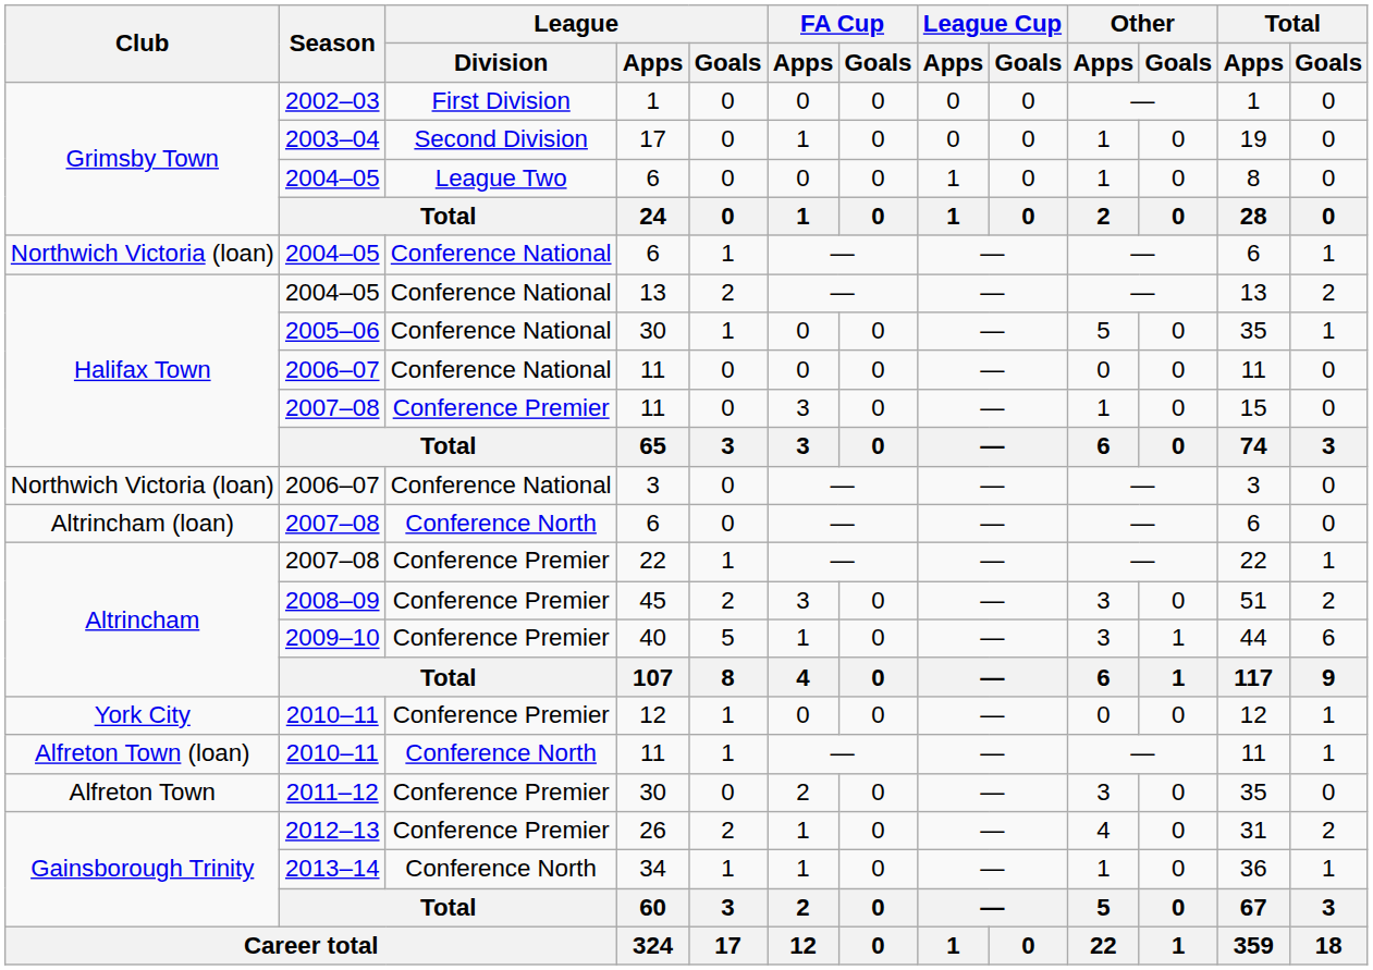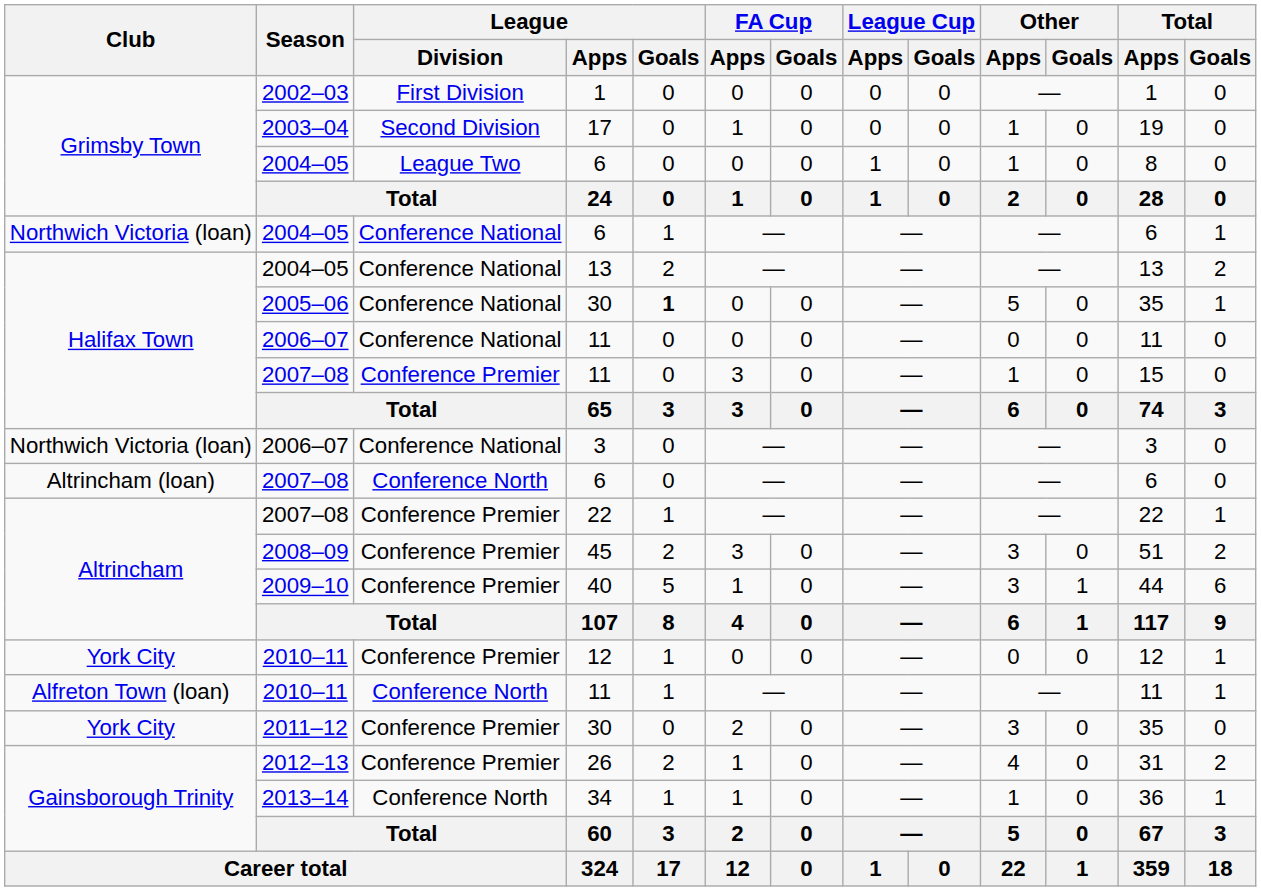 <table class=wikitable style=text-align:center>
 <tr>
 <th rowspan=2>Club</th>
 <th rowspan=2>Season</th>
 <th colspan=3>League</th>
 <th colspan=2><a href='#'>FA Cup</a></th>
 <th colspan=2><a href='#'>League Cup</a></th>
 <th colspan=2>Other</th>
 <th colspan=2>Total</th>
 </tr>
 <tr>
 <th>Division</th>
 <th>Apps</th>
 <th>Goals</th>
 <th>Apps</th>
 <th>Goals</th>
 <th>Apps</th>
 <th>Goals</th>
 <th>Apps</th>
 <th>Goals</th>
 <th>Apps</th>
 <th>Goals</th>
 </tr>
 <tr>
 <td rowspan=4><a href='#'>Grimsby Town</a></td>
 <td><a href='#'>2002–03</a></td>
 <td><a href='#'>First Division</a></td>
 <td>1</td>
 <td>0</td>
 <td>0</td>
 <td>0</td>
 <td>0</td>
 <td>0</td>
 <td colspan=2>—</td>
 <td>1</td>
 <td>0</td>
 </tr>
 <tr>
 <td><a href='#'>2003–04</a></td>
 <td><a href='#'>Second Division</a></td>
 <td>17</td>
 <td>0</td>
 <td>1</td>
 <td>0</td>
 <td>0</td>
 <td>0</td>
 <td>1</td>
 <td>0</td>
 <td>19</td>
 <td>0</td>
 </tr>
 <tr>
 <td><a href='#'>2004–05</a></td>
 <td><a href='#'>League Two</a></td>
 <td>6</td>
 <td>0</td>
 <td>0</td>
 <td>0</td>
 <td>1</td>
 <td>0</td>
 <td>1</td>
 <td>0</td>
 <td>8</td>
 <td>0</td>
 </tr>
 <tr>
 <th colspan=2>Total</th>
 <th>24</th>
 <th>0</th>
 <th>1</th>
 <th>0</th>
 <th>1</th>
 <th>0</th>
 <th>2</th>
 <th>0</th>
 <th>28</th>
 <th>0</th>
 </tr>
 <tr>
 <td><a href='#'>Northwich Victoria</a> (loan)</td>
 <td><a href='#'>2004–05</a></td>
 <td><a href='#'>Conference National</a></td>
 <td>6</td>
 <td>1</td>
 <td colspan=2>—</td>
 <td colspan=2>—</td>
 <td colspan=2>—</td>
 <td>6</td>
 <td>1</td>
 </tr>
 <tr>
 <td rowspan=5><a href='#'>Halifax Town</a></td>
 <td>2004–05</td>
 <td>Conference National</td>
 <td>13</td>
 <td>2</td>
 <td colspan=2>—</td>
 <td colspan=2>—</td>
 <td colspan=2>—</td>
 <td>13</td>
 <td>2</td>
 </tr>
 <tr>
 <td><a href='#'>2005–06</a></td>
 <td>Conference National</td>
 <td>30</td>
-<td>1</td>
+<td><strong>1</strong></td>
 <td>0</td>
 <td>0</td>
 <td colspan=2>—</td>
 <td>5</td>
 <td>0</td>
 <td>35</td>
 <td>1</td>
 </tr>
 <tr>
 <td><a href='#'>2006–07</a></td>
 <td>Conference National</td>
 <td>11</td>
 <td>0</td>
 <td>0</td>
 <td>0</td>
 <td colspan=2>—</td>
 <td>0</td>
 <td>0</td>
 <td>11</td>
 <td>0</td>
 </tr>
 <tr>
 <td><a href='#'>2007–08</a></td>
 <td><a href='#'>Conference Premier</a></td>
 <td>11</td>
 <td>0</td>
 <td>3</td>
 <td>0</td>
 <td colspan=2>—</td>
 <td>1</td>
 <td>0</td>
 <td>15</td>
 <td>0</td>
 </tr>
 <tr>
 <th colspan=2>Total</th>
 <th>65</th>
 <th>3</th>
 <th>3</th>
 <th>0</th>
 <th colspan=2>—</th>
 <th>6</th>
 <th>0</th>
 <th>74</th>
 <th>3</th>
 </tr>
 <tr>
 <td>Northwich Victoria (loan)</td>
 <td>2006–07</td>
 <td>Conference National</td>
 <td>3</td>
 <td>0</td>
 <td colspan=2>—</td>
 <td colspan=2>—</td>
 <td colspan=2>—</td>
 <td>3</td>
 <td>0</td>
 </tr>
 <tr>
 <td>Altrincham (loan)</td>
 <td><a href='#'>2007–08</a></td>
 <td><a href='#'>Conference North</a></td>
 <td>6</td>
 <td>0</td>
 <td colspan=2>—</td>
 <td colspan=2>—</td>
 <td colspan=2>—</td>
 <td>6</td>
 <td>0</td>
 </tr>
 <tr>
 <td rowspan=4><a href='#'>Altrincham</a></td>
 <td>2007–08</td>
 <td>Conference Premier</td>
 <td>22</td>
 <td>1</td>
 <td colspan=2>—</td>
 <td colspan=2>—</td>
 <td colspan=2>—</td>
 <td>22</td>
 <td>1</td>
 </tr>
 <tr>
 <td><a href='#'>2008–09</a></td>
 <td>Conference Premier</td>
 <td>45</td>
 <td>2</td>
 <td>3</td>
 <td>0</td>
 <td colspan=2>—</td>
 <td>3</td>
 <td>0</td>
 <td>51</td>
 <td>2</td>
 </tr>
 <tr>
 <td><a href='#'>2009–10</a></td>
 <td>Conference Premier</td>
 <td>40</td>
 <td>5</td>
 <td>1</td>
 <td>0</td>
 <td colspan=2>—</td>
 <td>3</td>
 <td>1</td>
 <td>44</td>
 <td>6</td>
 </tr>
 <tr>
 <th colspan=2>Total</th>
 <th>107</th>
 <th>8</th>
 <th>4</th>
 <th>0</th>
 <th colspan=2>—</th>
 <th>6</th>
 <th>1</th>
 <th>117</th>
 <th>9</th>
 </tr>
 <tr>
 <td><a href='#'>York City</a></td>
 <td><a href='#'>2010–11</a></td>
 <td>Conference Premier</td>
 <td>12</td>
 <td>1</td>
 <td>0</td>
 <td>0</td>
 <td colspan=2>—</td>
 <td>0</td>
 <td>0</td>
 <td>12</td>
 <td>1</td>
 </tr>
 <tr>
 <td><a href='#'>Alfreton Town</a> (loan)</td>
 <td><a href='#'>2010–11</a></td>
 <td><a href='#'>Conference North</a></td>
 <td>11</td>
 <td>1</td>
 <td colspan=2>—</td>
 <td colspan=2>—</td>
 <td colspan=2>—</td>
 <td>11</td>
 <td>1</td>
 </tr>
 <tr>
-<td>Alfreton Town</td>
+<td><a href='#'>York City</a></td>
 <td><a href='#'>2011–12</a></td>
 <td>Conference Premier</td>
 <td>30</td>
 <td>0</td>
 <td>2</td>
 <td>0</td>
 <td colspan=2>—</td>
 <td>3</td>
 <td>0</td>
 <td>35</td>
 <td>0</td>
 </tr>
 <tr>
 <td rowspan=3><a href='#'>Gainsborough Trinity</a></td>
 <td><a href='#'>2012–13</a></td>
 <td>Conference Premier</td>
 <td>26</td>
 <td>2</td>
 <td>1</td>
 <td>0</td>
 <td colspan=2>—</td>
 <td>4</td>
 <td>0</td>
 <td>31</td>
 <td>2</td>
 </tr>
 <tr>
 <td><a href='#'>2013–14</a></td>
 <td>Conference North</td>
 <td>34</td>
 <td>1</td>
 <td>1</td>
 <td>0</td>
 <td colspan=2>—</td>
 <td>1</td>
 <td>0</td>
 <td>36</td>
 <td>1</td>
 </tr>
 <tr>
 <th colspan=2>Total</th>
 <th>60</th>
 <th>3</th>
 <th>2</th>
 <th>0</th>
 <th colspan=2>—</th>
 <th>5</th>
 <th>0</th>
 <th>67</th>
 <th>3</th>
 </tr>
 <tr>
 <th colspan=3>Career total</th>
 <th>324</th>
 <th>17</th>
 <th>12</th>
 <th>0</th>
 <th>1</th>
 <th>0</th>
 <th>22</th>
 <th>1</th>
 <th>359</th>
 <th>18</th>
 </tr>
 </table>
